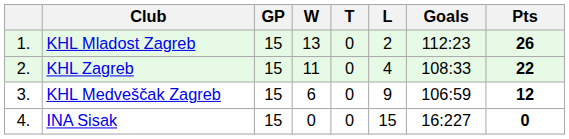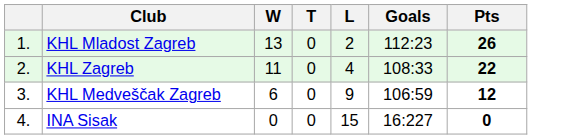 <table class="wikitable">
 <tr>
 <th width="30"></th>
 <th width="200">Club</th>
-<th width="30">GP</th>
 <th width="30">W</th>
 <th width="30">T</th>
 <th width="30">L</th>
 <th width="70">Goals</th>
 <th width="70">Pts</th>
 </tr>
 <tr bgcolor="#e6fae6" align="center">
 <td>1.</td>
 <td align="left"><a href='#'>KHL Mladost Zagreb</a></td>
-<td>15</td>
 <td>13</td>
 <td>0</td>
 <td>2</td>
 <td>112:23</td>
 <td><strong>26</strong></td>
 </tr>
 <tr bgcolor="#e6fae6" align="center">
 <td>2.</td>
 <td align="left"><a href='#'>KHL Zagreb</a></td>
-<td>15</td>
 <td>11</td>
 <td>0</td>
 <td>4</td>
 <td>108:33</td>
 <td><strong>22</strong></td>
 </tr>
 <tr bgcolor="#FFFFFF" align="center">
 <td>3.</td>
 <td align="left"><a href='#'>KHL Medveščak Zagreb</a></td>
-<td>15</td>
 <td>6</td>
 <td>0</td>
 <td>9</td>
 <td>106:59</td>
 <td><strong>12</strong></td>
 </tr>
 <tr bgcolor="#FFFFFF" align="center">
 <td>4.</td>
 <td align="left"><a href='#'>INA Sisak</a></td>
-<td>15</td>
 <td>0</td>
 <td>0</td>
 <td>15</td>
 <td>16:227</td>
 <td><strong>0</strong></td>
 </tr>
 </table>
